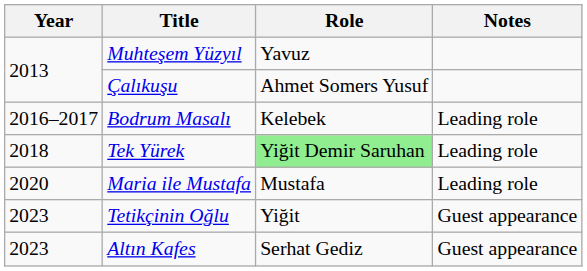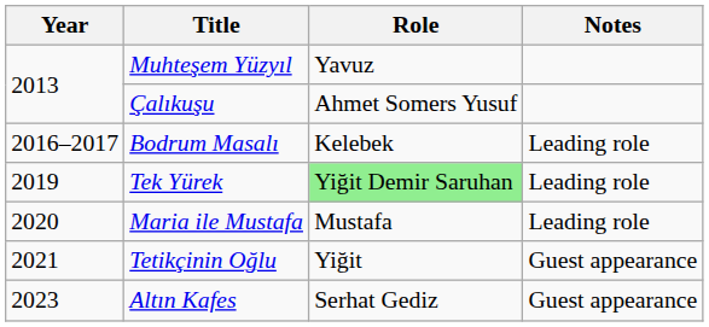 <table class="wikitable" style="font-size: 95%;">
 <tr>
 <th>Year</th>
 <th>Title</th>
 <th>Role</th>
 <th>Notes</th>
 </tr>
 <tr>
 <td rowspan=2>2013</td>
 <td><em><a href='#'>Muhteşem Yüzyıl</a></em></td>
 <td>Yavuz</td>
 <td></td>
 </tr>
 <tr>
 <td><em><a href='#'>Çalıkuşu</a></em></td>
 <td>Ahmet Somers Yusuf</td>
 <td></td>
 </tr>
 <tr>
 <td>2016–2017</td>
 <td><em><a href='#'>Bodrum Masalı</a></em></td>
 <td>Kelebek</td>
 <td>Leading role</td>
 </tr>
 <tr>
-<td>2018</td>
+<td>2019</td>
 <td><em><a href='#'>Tek Yürek</a></em></td>
 <td style="background: lightgreen;">Yiğit Demir Saruhan</td>
 <td>Leading role</td>
 </tr>
 <tr>
 <td>2020</td>
 <td><em><a href='#'>Maria ile Mustafa</a></em></td>
 <td>Mustafa</td>
 <td>Leading role</td>
 </tr>
 <tr>
-<td>2023</td>
+<td>2021</td>
 <td><em><a href='#'>Tetikçinin Oğlu</a></em></td>
 <td>Yiğit</td>
 <td>Guest appearance</td>
 </tr>
 <tr>
 <td>2023</td>
 <td><em><a href='#'>Altın Kafes</a></em></td>
 <td>Serhat Gediz</td>
 <td>Guest appearance</td>
 </tr>
 </table>
